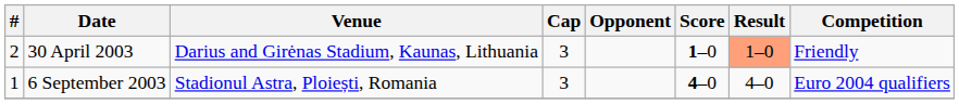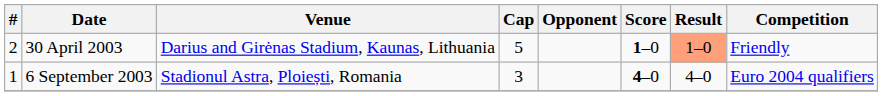 <table class="wikitable sortable" style="font-size:95%" align=center>
 <tr>
 <th>#</th>
 <th>Date</th>
 <th>Venue</th>
 <th>Cap</th>
 <th>Opponent</th>
 <th>Score</th>
 <th>Result</th>
 <th>Competition</th>
 </tr>
 <tr>
 <td>2</td>
 <td>30 April 2003</td>
 <td><a href='#'>Darius and Girėnas Stadium</a>, <a href='#'>Kaunas</a>, Lithuania</td>
-<td align=center>3</td>
+<td align=center>5</td>
 <td></td>
 <td align=center><strong>1</strong>–0</td>
 <td align=center style="background: lightsalmon;">1–0</td>
 <td><a href='#'>Friendly</a></td>
 </tr>
 <tr>
 <td>1</td>
 <td>6 September 2003</td>
 <td><a href='#'>Stadionul Astra</a>, <a href='#'>Ploiești</a>, Romania</td>
 <td align=center>3</td>
 <td></td>
 <td align=center><strong>4</strong>–0</td>
 <td align=center>4–0</td>
 <td><a href='#'>Euro 2004 qualifiers</a></td>
 </tr>
 <tr>
 </tr>
 </table>
